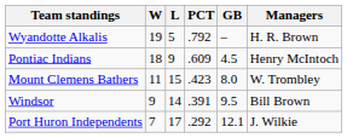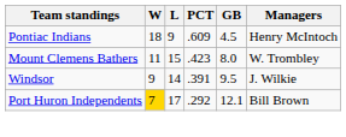 <table class="wikitable">
 <tr>
 <th>Team standings</th>
 <th>W</th>
 <th>L</th>
 <th>PCT</th>
 <th>GB</th>
 <th>Managers</th>
-</tr>
-<tr>
-<td><a href='#'>Wyandotte Alkalis</a></td>
-<td>19</td>
-<td>5</td>
-<td>.792</td>
-<td>–</td>
-<td>H. R. Brown</td>
 </tr>
 <tr>
 <td><a href='#'>Pontiac Indians</a></td>
 <td>18</td>
 <td>9</td>
 <td>.609</td>
 <td>4.5</td>
 <td>Henry McIntoch</td>
 </tr>
 <tr>
 <td><a href='#'>Mount Clemens Bathers</a></td>
 <td>11</td>
 <td>15</td>
 <td>.423</td>
 <td>8.0</td>
 <td>W. Trombley</td>
 </tr>
 <tr>
 <td><a href='#'>Windsor</a></td>
 <td>9</td>
 <td>14</td>
 <td>.391</td>
 <td>9.5</td>
-<td>Bill Brown</td>
+<td>J. Wilkie</td>
 </tr>
 <tr>
 <td><a href='#'>Port Huron Independents</a></td>
-<td>7</td>
+<td style="background: gold;">7</td>
 <td>17</td>
 <td>.292</td>
 <td>12.1</td>
-<td>J. Wilkie</td>
+<td>Bill Brown</td>
 </tr>
 </table>
